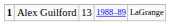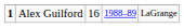 <table class="wikitable">
 <tr>
 </tr>
 <tr>
 <td><strong>1</strong></td>
 <td>Alex Guilford</td>
-<td>13</td>
+<td>16</td>
 <td style="font-size:80%;"><a href='#'>1988–89</a></td>
 <td style="font-size:80%;">LaGrange</td>
 </tr>
 </table>
